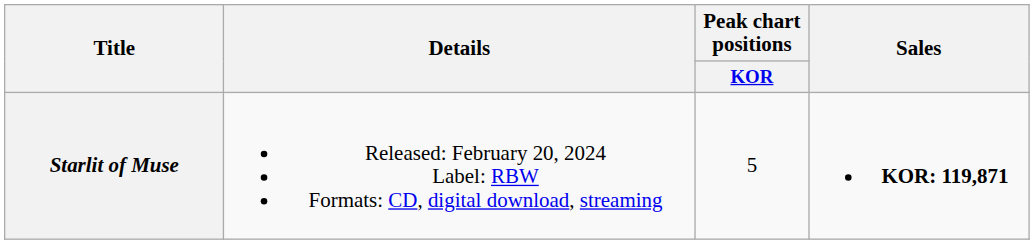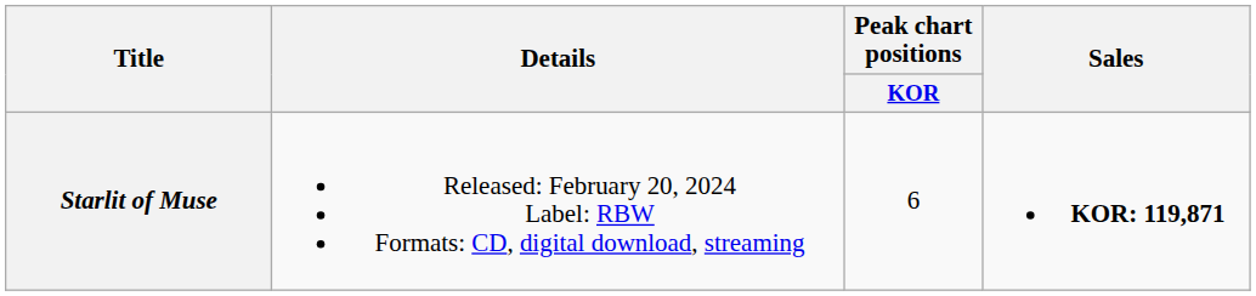 <table class="wikitable plainrowheaders" style="text-align:center">
 <tr>
 <th scope="col" rowspan="2" style="width:10em">Title</th>
 <th scope="col" rowspan="2" style="width:22em">Details</th>
 <th scope="col" style="width:5em" colspan="1">Peak chart positions</th>
 <th scope="col" rowspan="2" style="width:10em">Sales</th>
 </tr>
 <tr>
 <th scope="col" style="font-size:90%; width:2.5em"><a href='#'>KOR</a><br></th>
 </tr>
 <tr>
 <th scope="row"><em>Starlit of Muse</em></th>
 <td><br><ul><li>Released: February 20, 2024</li><li>Label: <a href='#'>RBW</a></li><li>Formats: <a href='#'>CD</a>, <a href='#'>digital download</a>, <a href='#'>streaming</a></li></ul></td>
-<td>5</td>
+<td>6</td>
 <td><strong><br><ul><li>KOR: 119,871</li></ul></strong></td>
 </tr>
 </table>
